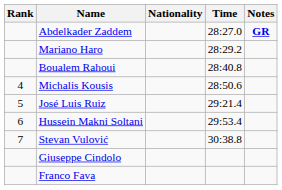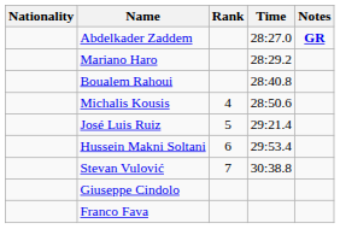 <table class="wikitable sortable" style="text-align:center">
 <tr>
+<th>Nationality</th>
+<th>Name</th>
 <th>Rank</th>
-<th>Name</th>
-<th>Nationality</th>
 <th>Time</th>
 <th>Notes</th>
 </tr>
 <tr>
+<td align=left></td>
+<td align=left><a href='#'>Abdelkader Zaddem</a></td>
 <td></td>
-<td align=left><a href='#'>Abdelkader Zaddem</a></td>
-<td align=left></td>
 <td>28:27.0</td>
 <td><strong><a href='#'>GR</a></strong></td>
 </tr>
 <tr>
+<td align=left></td>
+<td align=left><a href='#'>Mariano Haro</a></td>
 <td></td>
-<td align=left><a href='#'>Mariano Haro</a></td>
-<td align=left></td>
 <td>28:29.2</td>
 <td></td>
 </tr>
 <tr>
+<td align=left></td>
+<td align=left><a href='#'>Boualem Rahoui</a></td>
 <td></td>
-<td align=left><a href='#'>Boualem Rahoui</a></td>
-<td align=left></td>
 <td>28:40.8</td>
 <td></td>
 </tr>
 <tr>
+<td align=left></td>
+<td align=left><a href='#'>Michalis Kousis</a></td>
 <td>4</td>
-<td align=left><a href='#'>Michalis Kousis</a></td>
-<td align=left></td>
 <td>28:50.6</td>
 <td></td>
 </tr>
 <tr>
+<td align=left></td>
+<td align=left><a href='#'>José Luis Ruiz</a></td>
 <td>5</td>
-<td align=left><a href='#'>José Luis Ruiz</a></td>
-<td align=left></td>
 <td>29:21.4</td>
 <td></td>
 </tr>
 <tr>
+<td align=left></td>
+<td align=left><a href='#'>Hussein Makni Soltani</a></td>
 <td>6</td>
-<td align=left><a href='#'>Hussein Makni Soltani</a></td>
-<td align=left></td>
 <td>29:53.4</td>
 <td></td>
 </tr>
 <tr>
+<td align=left></td>
+<td align=left><a href='#'>Stevan Vulović</a></td>
 <td>7</td>
-<td align=left><a href='#'>Stevan Vulović</a></td>
-<td align=left></td>
 <td>30:38.8</td>
 <td></td>
 </tr>
 <tr>
+<td align=left></td>
+<td align=left><a href='#'>Giuseppe Cindolo</a></td>
 <td></td>
-<td align=left><a href='#'>Giuseppe Cindolo</a></td>
-<td align=left></td>
 <td></td>
 <td></td>
 </tr>
 <tr>
+<td align=left></td>
+<td align=left><a href='#'>Franco Fava</a></td>
 <td></td>
-<td align=left><a href='#'>Franco Fava</a></td>
-<td align=left></td>
 <td></td>
 <td></td>
 </tr>
 </table>
